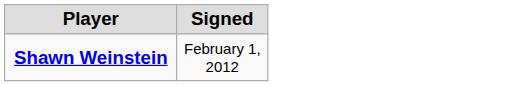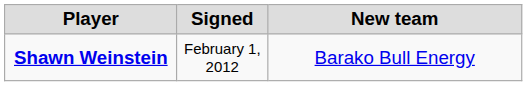 <table class="wikitable" style="text-align: center">
 <tr align="center" bgcolor="#dddddd">
 <td style="width:140px"><strong>Player</strong></td>
 <td style="width:70px"><strong>Signed</strong></td>
+<td style="width:210px"><strong>New team</strong></td>
 </tr>
 <tr style="height:40px">
 <td><strong><a href='#'>Shawn Weinstein</a></strong></td>
 <td style="font-size: 80%">February 1, 2012</td>
+<td><a href='#'>Barako Bull Energy</a></td>
 </tr>
 </table>
